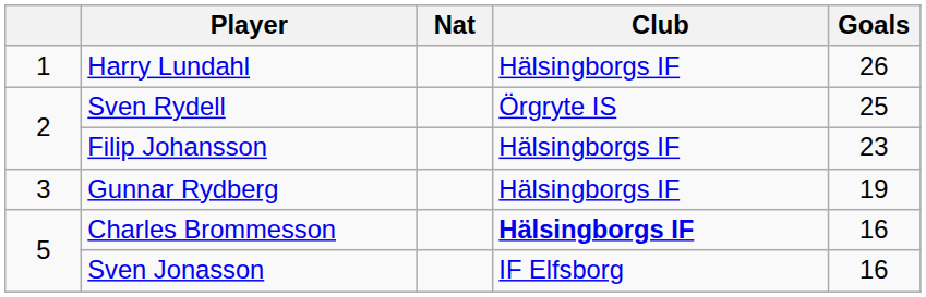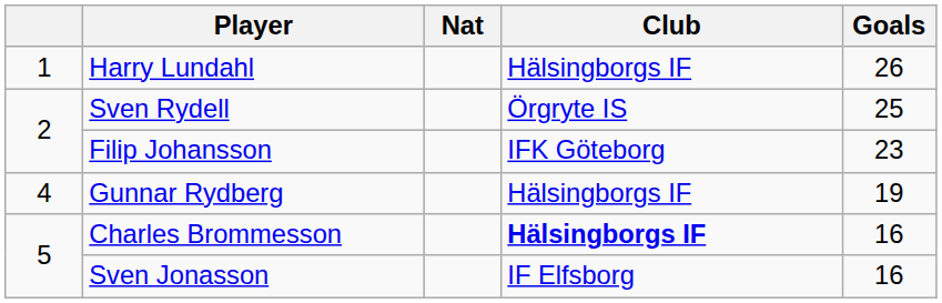 <table class="wikitable" style="text-align: center;">
 <tr>
 <th style="width: 40px;"></th>
 <th style="width: 200px;">Player</th>
 <th style="width: 40px;">Nat</th>
 <th style="width: 200px;">Club</th>
 <th style="width: 50px;">Goals</th>
 </tr>
 <tr>
 <td>1</td>
 <td style="text-align: left;"><a href='#'>Harry Lundahl</a></td>
 <td></td>
 <td style="text-align: left;"><a href='#'>Hälsingborgs IF</a></td>
 <td>26</td>
 </tr>
 <tr>
 <td rowspan="2">2</td>
 <td style="text-align: left;"><a href='#'>Sven Rydell</a></td>
 <td></td>
 <td style="text-align: left;"><a href='#'>Örgryte IS</a></td>
 <td>25</td>
 </tr>
 <tr>
 <td style="text-align: left;"><a href='#'>Filip Johansson</a></td>
 <td></td>
-<td style="text-align: left;"><a href='#'>Hälsingborgs IF</a></td>
+<td style="text-align: left;"><a href='#'>IFK Göteborg</a></td>
 <td>23</td>
 </tr>
 <tr>
-<td>3</td>
+<td>4</td>
 <td style="text-align: left;"><a href='#'>Gunnar Rydberg</a></td>
 <td></td>
 <td style="text-align: left;"><a href='#'>Hälsingborgs IF</a></td>
 <td>19</td>
 </tr>
 <tr>
 <td rowspan="2">5</td>
 <td style="text-align: left;"><a href='#'>Charles Brommesson</a></td>
 <td></td>
 <td style="text-align: left;"><strong><a href='#'>Hälsingborgs IF</a></strong></td>
 <td>16</td>
 </tr>
 <tr>
 <td style="text-align: left;"><a href='#'>Sven Jonasson</a></td>
 <td></td>
 <td style="text-align: left;"><a href='#'>IF Elfsborg</a></td>
 <td>16</td>
 </tr>
 </table>
